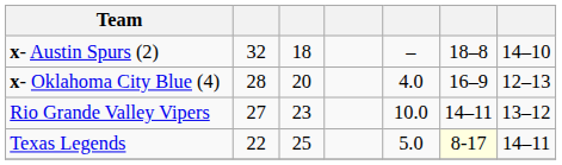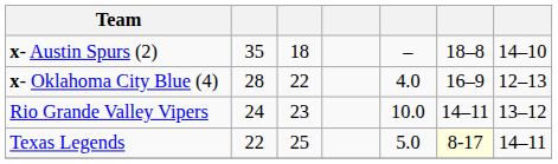 <table class="wikitable" style="text-align:center">
 <tr>
 <th style="width:180px">Team</th>
 <th style="width:30px"></th>
 <th style="width:30px"></th>
 <th style="width:40px"></th>
 <th style="width:40px"></th>
 <th style="width:40px"></th>
 <th style="width:40px"></th>
 </tr>
 <tr>
 <td align=left><strong>x</strong>- <a href='#'>Austin Spurs</a> (2)</td>
-<td>32</td>
+<td>35</td>
 <td>18</td>
 <td></td>
 <td>–</td>
 <td>18–8</td>
 <td>14–10</td>
 </tr>
 <tr>
 <td align=left><strong>x</strong>- <a href='#'>Oklahoma City Blue</a> (4)</td>
 <td>28</td>
-<td>20</td>
+<td>22</td>
 <td></td>
 <td>4.0</td>
 <td>16–9</td>
 <td>12–13</td>
 </tr>
 <tr>
 <td align=left><a href='#'>Rio Grande Valley Vipers</a></td>
-<td>27</td>
+<td>24</td>
 <td>23</td>
 <td></td>
 <td>10.0</td>
 <td>14–11</td>
 <td>13–12</td>
 </tr>
 <tr>
 <td align=left><a href='#'>Texas Legends</a></td>
 <td>22</td>
 <td>25</td>
 <td></td>
 <td>5.0</td>
 <td style="background: lightyellow;">8-17</td>
 <td>14–11</td>
 </tr>
 <tr>
 </tr>
 </table>
